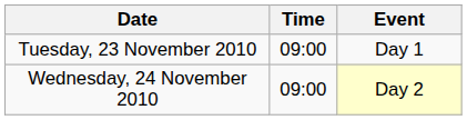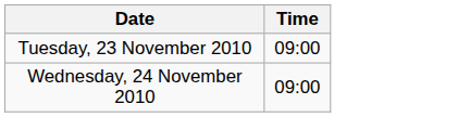 <table class = "wikitable" style="text-align:center;">
 <tr>
 <th width=220>Date</th>
 <th width=50>Time</th>
-<th width=100>Event</th>
 </tr>
 <tr>
 <td>Tuesday, 23 November 2010</td>
 <td>09:00</td>
-<td>Day 1</td>
 </tr>
 <tr>
 <td>Wednesday, 24 November 2010</td>
 <td>09:00</td>
-<td bgcolor=ffffcc>Day 2</td>
 </tr>
 </table>
